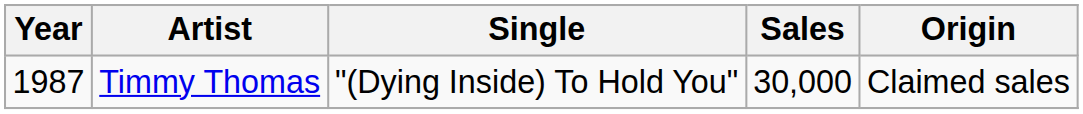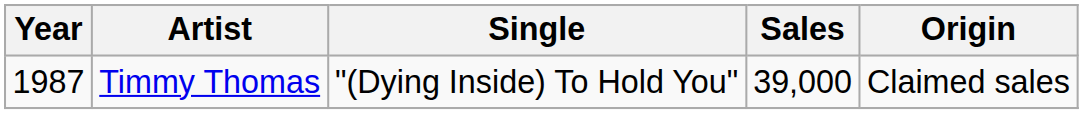 <table class="wikitable">
 <tr>
 <th>Year</th>
 <th>Artist</th>
 <th>Single</th>
 <th>Sales</th>
 <th>Origin</th>
 </tr>
 <tr>
 <td>1987</td>
 <td><a href='#'>Timmy Thomas</a></td>
 <td>"(Dying Inside) To Hold You"</td>
-<td>30,000</td>
+<td>39,000</td>
 <td>Claimed sales</td>
 </tr>
 <tr>
 </tr>
 </table>
